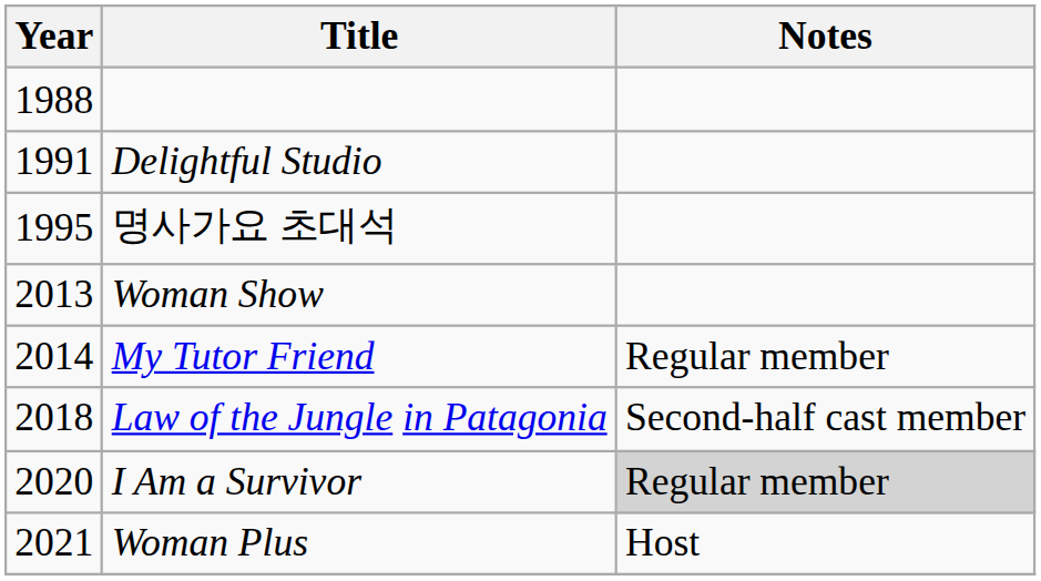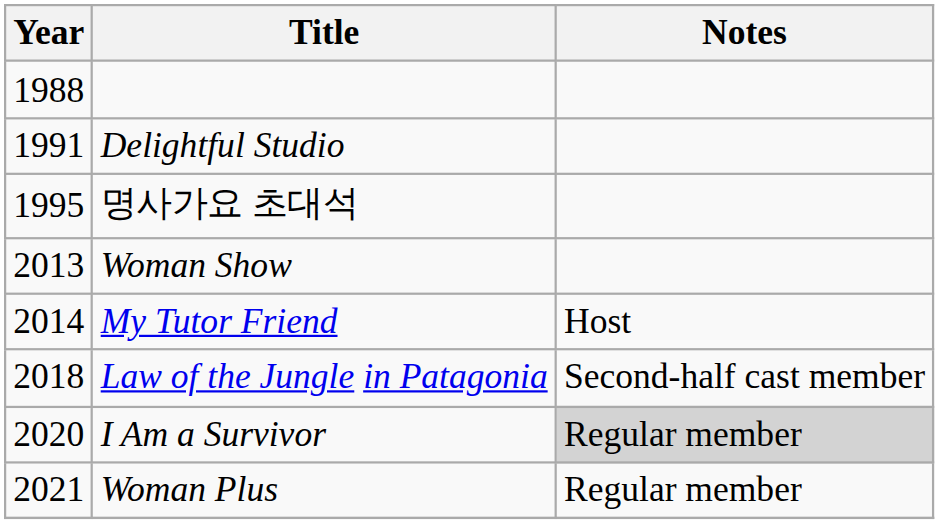 <table class="wikitable sortable">
 <tr>
 <th>Year</th>
 <th>Title</th>
 <th class="unsortable">Notes</th>
 </tr>
 <tr>
 <td>1988</td>
 <td><em></em></td>
 <td></td>
 </tr>
 <tr>
 <td>1991</td>
 <td><em>Delightful Studio</em></td>
 <td></td>
 </tr>
 <tr>
 <td>1995</td>
 <td>명사가요 초대석</td>
 <td></td>
 </tr>
 <tr>
 <td>2013</td>
 <td><em>Woman Show</em></td>
 <td></td>
 </tr>
 <tr>
 <td>2014</td>
 <td><em><a href='#'>My Tutor Friend</a></em></td>
-<td>Regular member</td>
+<td>Host </td>
 </tr>
 <tr>
 <td>2018</td>
 <td><em><a href='#'>Law of the Jungle</a> <a href='#'>in Patagonia</a></em></td>
 <td>Second-half cast member</td>
 </tr>
 <tr>
 <td>2020</td>
 <td><em>I Am a Survivor</em></td>
 <td style="background: lightgrey;">Regular member</td>
 </tr>
 <tr>
 <td>2021</td>
 <td><em>Woman Plus</em></td>
-<td>Host </td>
+<td>Regular member</td>
 </tr>
 <tr>
 </tr>
 </table>
